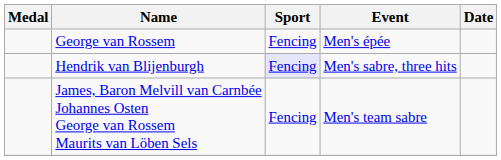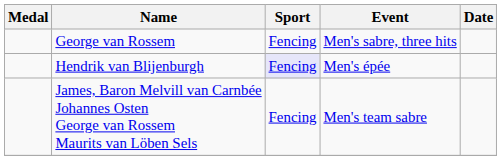 <table class="wikitable sortable" style="font-size: 95%;">
 <tr>
 <th>Medal</th>
 <th>Name</th>
 <th>Sport</th>
 <th>Event</th>
 <th>Date</th>
 </tr>
 <tr>
 <td></td>
 <td><a href='#'>George van Rossem</a></td>
 <td><a href='#'>Fencing</a></td>
-<td><a href='#'>Men's épée</a></td>
+<td><a href='#'>Men's sabre, three hits</a></td>
 <td></td>
 </tr>
 <tr>
 <td></td>
 <td><a href='#'>Hendrik van Blijenburgh</a></td>
 <td style="background: lavender;"><a href='#'>Fencing</a></td>
-<td><a href='#'>Men's sabre, three hits</a></td>
+<td><a href='#'>Men's épée</a></td>
 <td></td>
 </tr>
 <tr>
 <td></td>
 <td><a href='#'>James, Baron Melvill van Carnbée</a><br><a href='#'>Johannes Osten</a><br><a href='#'>George van Rossem</a><br><a href='#'>Maurits van Löben Sels</a></td>
 <td><a href='#'>Fencing</a></td>
 <td><a href='#'>Men's team sabre</a></td>
 <td></td>
 </tr>
 <tr>
 </tr>
 </table>
